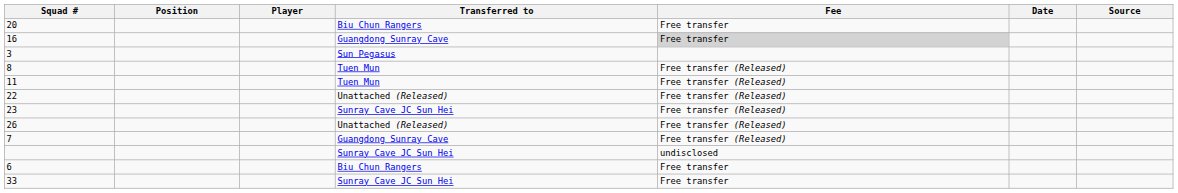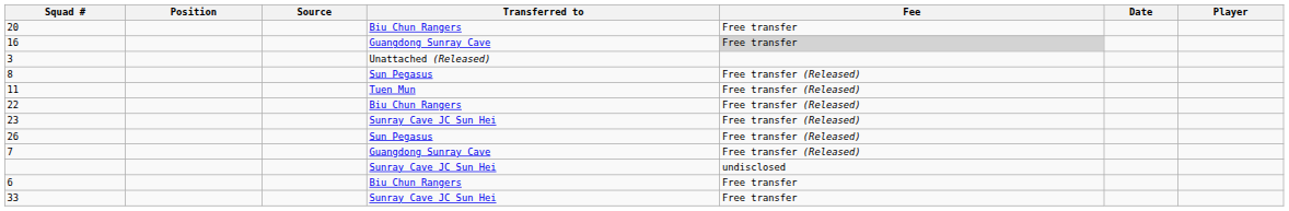 <table width=83% class="wikitable sortable" style="text-align:center; font-size:95%; text-align:left">
 <tr>
 <th>Squad #</th>
 <th>Position</th>
-<th>Player</th>
+<th>Source</th>
 <th>Transferred to</th>
 <th>Fee</th>
 <th>Date</th>
-<th>Source</th>
+<th>Player</th>
 </tr>
 <tr>
 <td>20</td>
 <td></td>
 <td></td>
 <td><a href='#'>Biu Chun Rangers</a></td>
 <td>Free transfer</td>
 <td></td>
 <td></td>
 </tr>
 <tr>
 <td>16</td>
 <td></td>
 <td></td>
 <td><a href='#'>Guangdong Sunray Cave</a></td>
 <td style="background: lightgrey;">Free transfer</td>
 <td></td>
 <td></td>
 </tr>
 <tr>
 <td>3</td>
 <td></td>
 <td></td>
-<td><a href='#'>Sun Pegasus</a></td>
+<td>Unattached <em>(Released)</em></td>
 <td></td>
 <td></td>
 <td></td>
 </tr>
 <tr>
 <td>8</td>
 <td></td>
 <td></td>
-<td><a href='#'>Tuen Mun</a></td>
+<td><a href='#'>Sun Pegasus</a></td>
 <td>Free transfer <em>(Released)</em></td>
 <td></td>
 <td></td>
 </tr>
 <tr>
 <td>11</td>
 <td></td>
 <td></td>
 <td><a href='#'>Tuen Mun</a></td>
 <td>Free transfer <em>(Released)</em></td>
 <td></td>
 <td></td>
 </tr>
 <tr>
 <td>22</td>
 <td></td>
 <td></td>
-<td>Unattached <em>(Released)</em></td>
+<td><a href='#'>Biu Chun Rangers</a></td>
 <td>Free transfer <em>(Released)</em></td>
 <td></td>
 <td></td>
 </tr>
 <tr>
 <td>23</td>
 <td></td>
 <td></td>
 <td><a href='#'>Sunray Cave JC Sun Hei</a></td>
 <td>Free transfer <em>(Released)</em></td>
 <td></td>
 <td></td>
 </tr>
 <tr>
 <td>26</td>
 <td></td>
 <td></td>
-<td>Unattached <em>(Released)</em></td>
+<td><a href='#'>Sun Pegasus</a></td>
 <td>Free transfer <em>(Released)</em></td>
 <td></td>
 <td></td>
 </tr>
 <tr>
 <td>7</td>
 <td></td>
 <td></td>
 <td><a href='#'>Guangdong Sunray Cave</a></td>
 <td>Free transfer <em>(Released)</em></td>
 <td></td>
 <td></td>
 </tr>
 <tr>
 <td></td>
 <td></td>
 <td></td>
 <td><a href='#'>Sunray Cave JC Sun Hei</a></td>
 <td>undisclosed</td>
 <td></td>
 <td></td>
 </tr>
 <tr>
 <td>6</td>
 <td></td>
 <td></td>
 <td><a href='#'>Biu Chun Rangers</a></td>
 <td>Free transfer</td>
 <td></td>
 <td></td>
 </tr>
 <tr>
 <td>33</td>
 <td></td>
 <td></td>
 <td><a href='#'>Sunray Cave JC Sun Hei</a></td>
 <td>Free transfer</td>
 <td></td>
 <td></td>
 </tr>
 </table>
